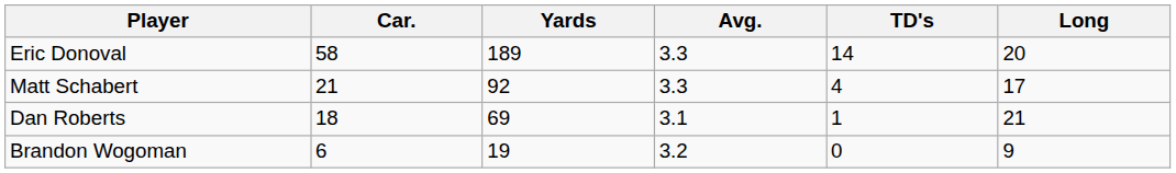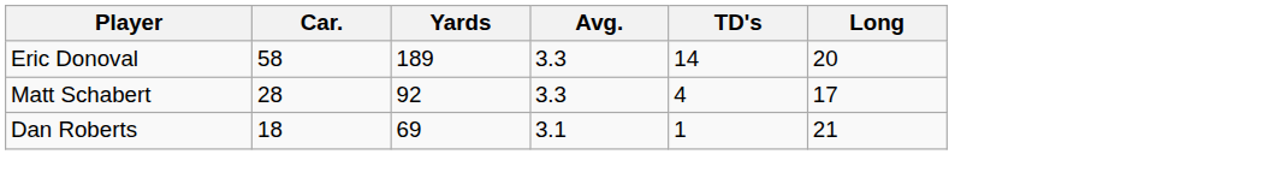 <table class="wikitable sortable">
 <tr>
 <th bgcolor="#DDDDFF" width="16%">Player</th>
 <th bgcolor="#DDDDFF" width="9%">Car.</th>
 <th bgcolor="#DDDDFF" width="9%">Yards</th>
 <th bgcolor="#DDDDFF" width="9%">Avg.</th>
 <th bgcolor="#DDDDFF" width="9%">TD's</th>
 <th bgcolor="#DDDDFF" width="9%">Long</th>
 </tr>
 <tr>
 <td>Eric Donoval</td>
 <td>58</td>
 <td>189</td>
 <td>3.3</td>
 <td>14</td>
 <td>20</td>
 </tr>
 <tr>
 <td>Matt Schabert</td>
-<td>21</td>
+<td>28</td>
 <td>92</td>
 <td>3.3</td>
 <td>4</td>
 <td>17</td>
 </tr>
 <tr>
 <td>Dan Roberts</td>
 <td>18</td>
 <td>69</td>
 <td>3.1</td>
 <td>1</td>
 <td>21</td>
 </tr>
-<tr>
-<td>Brandon Wogoman</td>
-<td>6</td>
-<td>19</td>
-<td>3.2</td>
-<td>0</td>
-<td>9</td>
-</tr>
 </table>
